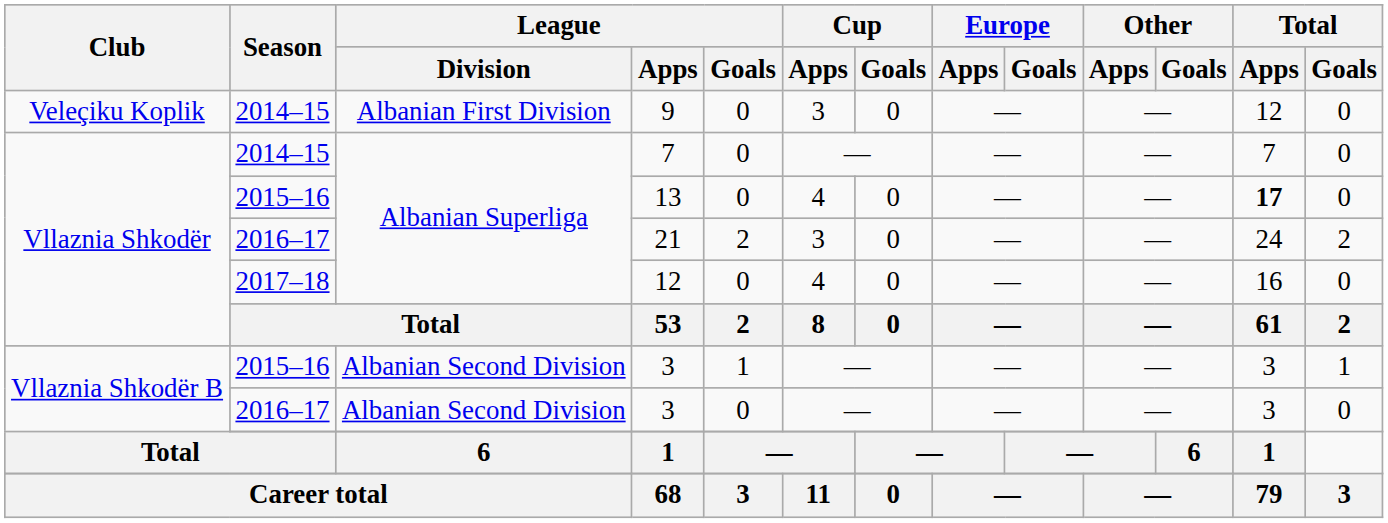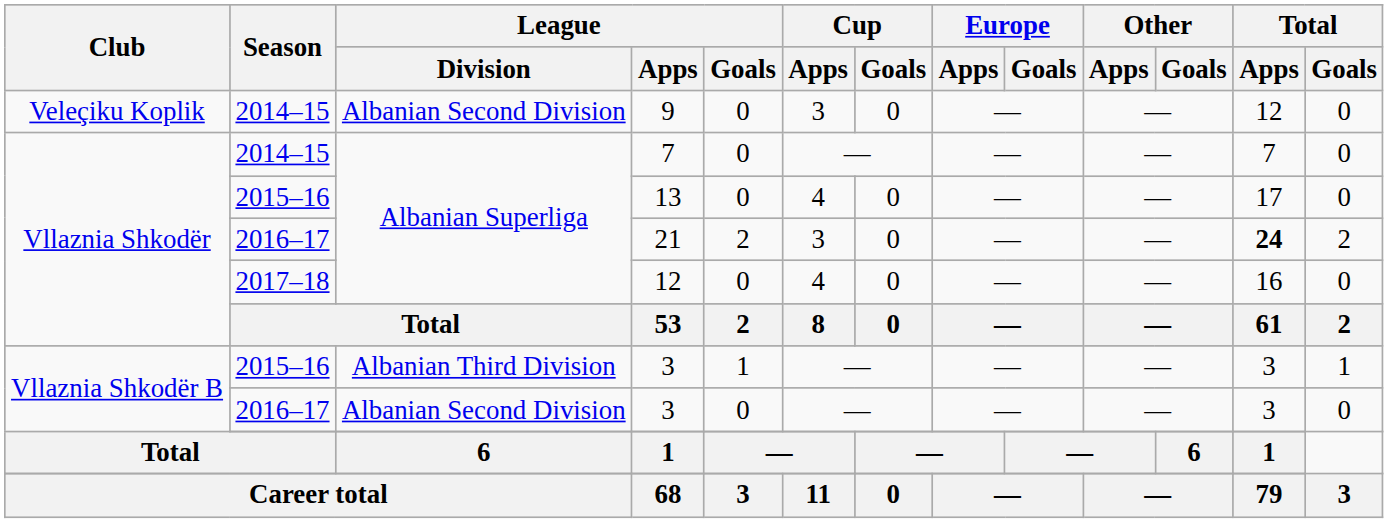 <table class="wikitable" style="text-align:center">
 <tr>
 <th rowspan="2">Club</th>
 <th rowspan="2">Season</th>
 <th colspan="3">League</th>
 <th colspan="2">Cup</th>
 <th colspan="2"><a href='#'>Europe</a></th>
 <th colspan="2">Other</th>
 <th colspan="2">Total</th>
 </tr>
 <tr>
 <th>Division</th>
 <th>Apps</th>
 <th>Goals</th>
 <th>Apps</th>
 <th>Goals</th>
 <th>Apps</th>
 <th>Goals</th>
 <th>Apps</th>
 <th>Goals</th>
 <th>Apps</th>
 <th>Goals</th>
 </tr>
 <tr>
 <td rowspan="1" valign="center"><a href='#'>Veleçiku Koplik</a></td>
 <td><a href='#'>2014–15</a></td>
-<td rowspan="1"><a href='#'>Albanian First Division</a></td>
+<td rowspan="1"><a href='#'>Albanian Second Division</a></td>
 <td>9</td>
 <td>0</td>
 <td>3</td>
 <td>0</td>
 <td colspan="2">—</td>
 <td colspan="2">—</td>
 <td>12</td>
 <td>0</td>
 </tr>
 <tr>
 <td rowspan="5" valign="center"><a href='#'>Vllaznia Shkodër</a></td>
 <td><a href='#'>2014–15</a></td>
 <td rowspan="4"><a href='#'>Albanian Superliga</a></td>
 <td>7</td>
 <td>0</td>
 <td colspan="2">—</td>
 <td colspan="2">—</td>
 <td colspan="2">—</td>
 <td>7</td>
 <td>0</td>
 </tr>
 <tr>
 <td><a href='#'>2015–16</a></td>
 <td>13</td>
 <td>0</td>
 <td>4</td>
 <td>0</td>
 <td colspan="2">—</td>
 <td colspan="2">—</td>
-<td><strong>17</strong></td>
+<td>17</td>
 <td>0</td>
 </tr>
 <tr>
 <td><a href='#'>2016–17</a></td>
 <td>21</td>
 <td>2</td>
 <td>3</td>
 <td>0</td>
 <td colspan="2">—</td>
 <td colspan="2">—</td>
-<td>24</td>
+<td><strong>24</strong></td>
 <td>2</td>
 </tr>
 <tr>
 <td><a href='#'>2017–18</a></td>
 <td>12</td>
 <td>0</td>
 <td>4</td>
 <td>0</td>
 <td colspan="2">—</td>
 <td colspan="2">—</td>
 <td>16</td>
 <td>0</td>
 </tr>
 <tr>
 <th colspan="2" valign="center">Total</th>
 <th>53</th>
 <th>2</th>
 <th>8</th>
 <th>0</th>
 <th colspan="2">—</th>
 <th colspan="2">—</th>
 <th>61</th>
 <th>2</th>
 </tr>
 <tr>
 <td rowspan="3" valign="center"><a href='#'>Vllaznia Shkodër B</a></td>
 <td rowspan="1"><a href='#'>2015–16</a></td>
-<td rowspan="1"><a href='#'>Albanian Second Division</a></td>
+<td rowspan="1"><a href='#'>Albanian Third Division</a></td>
 <td>3</td>
 <td>1</td>
 <td colspan="2">—</td>
 <td colspan="2">—</td>
 <td colspan="2">—</td>
 <td>3</td>
 <td>1</td>
 </tr>
 <tr>
 <td rowspan="1"><a href='#'>2016–17</a></td>
 <td rowspan="1"><a href='#'>Albanian Second Division</a></td>
 <td>3</td>
 <td>0</td>
 <td colspan="2">—</td>
 <td colspan="2">—</td>
 <td colspan="2">—</td>
 <td>3</td>
 <td>0</td>
 </tr>
 <tr>
 </tr>
 <tr>
 <th colspan="2" valign="center">Total</th>
 <th>6</th>
 <th>1</th>
 <th colspan="2">—</th>
 <th colspan="2">—</th>
 <th colspan="2">—</th>
 <th>6</th>
 <th>1</th>
 </tr>
 <tr>
 </tr>
 <tr>
 <th colspan="3">Career total</th>
 <th>68</th>
 <th>3</th>
 <th>11</th>
 <th>0</th>
 <th colspan="2">—</th>
 <th colspan="2">—</th>
 <th>79</th>
 <th>3</th>
 </tr>
 </table>
